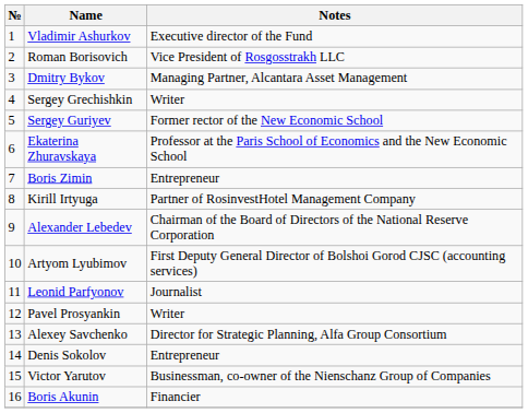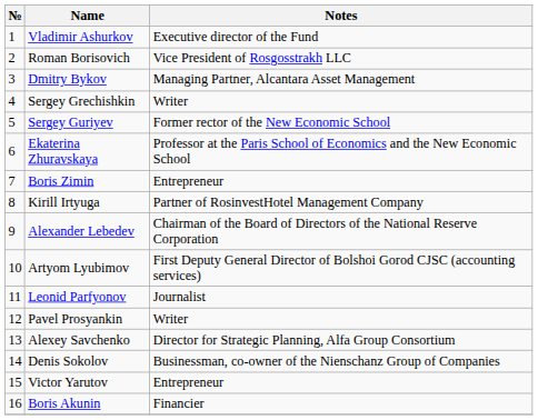 <table class="wikitable" style="margin:-1px 0 0 -1px;">
 <tr>
 <th>№</th>
 <th>Name</th>
 <th>Notes</th>
 </tr>
 <tr>
 <td>1</td>
 <td><a href='#'>Vladimir Ashurkov</a></td>
 <td>Executive director of the Fund</td>
 </tr>
 <tr>
 <td>2</td>
 <td>Roman Borisovich</td>
 <td>Vice President of <a href='#'>Rosgosstrakh</a> LLC</td>
 </tr>
 <tr>
 <td>3</td>
 <td><a href='#'>Dmitry Bykov</a></td>
 <td>Managing Partner, Alcantara Asset Management</td>
 </tr>
 <tr>
 <td>4</td>
 <td>Sergey Grechishkin</td>
 <td>Writer</td>
 </tr>
 <tr>
 <td>5</td>
 <td><a href='#'>Sergey Guriyev</a></td>
 <td>Former rector of the <a href='#'>New Economic School</a></td>
 </tr>
 <tr>
 <td>6</td>
 <td><a href='#'>Ekaterina Zhuravskaya</a></td>
 <td>Professor at the <a href='#'>Paris School of Economics</a> and the New Economic School</td>
 </tr>
 <tr>
 <td>7</td>
 <td><a href='#'>Boris Zimin</a></td>
 <td>Entrepreneur</td>
 </tr>
 <tr>
 <td>8</td>
 <td>Kirill Irtyuga</td>
 <td>Partner of RosinvestHotel Management Company</td>
 </tr>
 <tr>
 <td>9</td>
 <td><a href='#'>Alexander Lebedev</a></td>
 <td>Chairman of the Board of Directors of the National Reserve Corporation</td>
 </tr>
 <tr>
 <td>10</td>
 <td>Artyom Lyubimov</td>
 <td>First Deputy General Director of Bolshoi Gorod CJSC (accounting services)</td>
 </tr>
 <tr>
 <td>11</td>
 <td><a href='#'>Leonid Parfyonov</a></td>
 <td>Journalist</td>
 </tr>
 <tr>
 <td>12</td>
 <td>Pavel Prosyankin</td>
 <td>Writer</td>
 </tr>
 <tr>
 <td>13</td>
 <td>Alexey Savchenko</td>
 <td>Director for Strategic Planning, Alfa Group Consortium</td>
 </tr>
 <tr>
 <td>14</td>
 <td>Denis Sokolov</td>
-<td>Entrepreneur</td>
+<td>Businessman, co-owner of the Nienschanz Group of Companies</td>
 </tr>
 <tr>
 <td>15</td>
 <td>Victor Yarutov</td>
-<td>Businessman, co-owner of the Nienschanz Group of Companies</td>
+<td>Entrepreneur</td>
 </tr>
 <tr>
 <td>16</td>
 <td><a href='#'>Boris Akunin</a></td>
 <td>Financier</td>
 </tr>
 <tr>
 </tr>
 </table>
